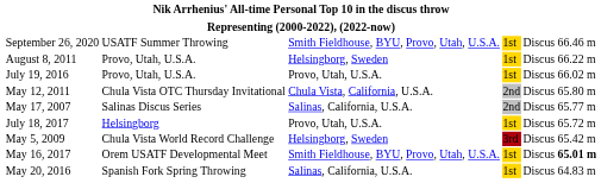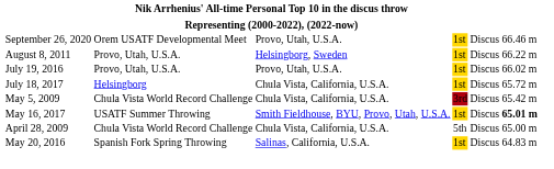 <table>
 <tr>
 <th colspan="6">Nik Arrhenius' All-time Personal Top 10 in the discus throw</th>
 </tr>
 <tr>
 </tr>
 <tr>
 <th colspan="6">Representing  (2000-2022),  (2022-now)</th>
 </tr>
 <tr>
 <td>September 26, 2020</td>
-<td>USATF Summer Throwing</td>
-<td><a href='#'>Smith Fieldhouse</a>, <a href='#'>BYU</a>, <a href='#'>Provo</a>, <a href='#'>Utah</a>, <a href='#'>U.S.A.</a></td>
+<td>Orem USATF Developmental Meet</td>
+<td>Provo, Utah, U.S.A.</td>
 <td bgcolor=gold>1st</td>
 <td>Discus</td>
 <td>66.46 m</td>
 </tr>
 <tr>
 <td>August 8, 2011</td>
 <td>Provo, Utah, U.S.A.</td>
 <td><a href='#'>Helsingborg</a>, <a href='#'>Sweden</a></td>
 <td bgcolor=gold>1st</td>
 <td>Discus</td>
 <td>66.22 m</td>
 </tr>
 <tr>
 <td>July 19, 2016</td>
 <td>Provo, Utah, U.S.A.</td>
 <td>Provo, Utah, U.S.A.</td>
 <td bgcolor=gold>1st</td>
 <td>Discus</td>
 <td>66.02 m</td>
 </tr>
 <tr>
-<td>May 12, 2011</td>
-<td>Chula Vista OTC Thursday Invitational</td>
-<td><a href='#'>Chula Vista</a>, <a href='#'>California</a>, U.S.A.</td>
-<td bgcolor=silver>2nd</td>
-<td>Discus</td>
-<td>65.80 m</td>
-</tr>
-<tr>
-<td>May 17, 2007</td>
-<td>Salinas Discus Series</td>
-<td><a href='#'>Salinas</a>, California, U.S.A.</td>
-<td bgcolor=silver>2nd</td>
-<td>Discus</td>
-<td>65.77 m</td>
-</tr>
-<tr>
 <td>July 18, 2017</td>
 <td><a href='#'>Helsingborg</a></td>
-<td>Provo, Utah, U.S.A.</td>
+<td>Chula Vista, California, U.S.A.</td>
 <td bgcolor=gold>1st</td>
 <td>Discus</td>
 <td>65.72 m</td>
 </tr>
 <tr>
 <td>May 5, 2009</td>
 <td>Chula Vista World Record Challenge</td>
-<td><a href='#'>Helsingborg</a>, <a href='#'>Sweden</a></td>
+<td>Chula Vista, California, U.S.A.</td>
 <td bgcolor=bronze>3rd</td>
 <td>Discus</td>
 <td>65.42 m</td>
 </tr>
 <tr>
 <td>May 16, 2017</td>
-<td>Orem USATF Developmental Meet</td>
+<td>USATF Summer Throwing</td>
 <td><a href='#'>Smith Fieldhouse</a>, <a href='#'>BYU</a>, <a href='#'>Provo</a>, <a href='#'>Utah</a>, <a href='#'>U.S.A.</a></td>
 <td bgcolor=gold>1st</td>
 <td>Discus</td>
 <td><strong>65.01 m</strong></td>
+</tr>
+<tr>
+<td>April 28, 2009</td>
+<td>Chula Vista World Record Challenge</td>
+<td>Chula Vista, California, U.S.A.</td>
+<td>5th</td>
+<td>Discus</td>
+<td>65.00 m</td>
 </tr>
 <tr>
 <td>May 20, 2016</td>
 <td>Spanish Fork Spring Throwing</td>
 <td><a href='#'>Salinas</a>, California, U.S.A.</td>
 <td bgcolor=gold>1st</td>
 <td>Discus</td>
 <td>64.83 m</td>
 </tr>
 </table>
